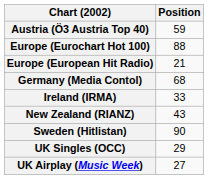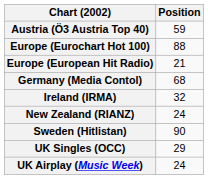 <table class="wikitable sortable plainrowheaders" style="text-align:center">
 <tr>
 <th>Chart (2002)</th>
 <th>Position</th>
 </tr>
 <tr>
 <th scope="row">Austria (Ö3 Austria Top 40)</th>
 <td>59</td>
 </tr>
 <tr>
 <th scope="row">Europe (Eurochart Hot 100)</th>
 <td>88</td>
 </tr>
 <tr>
 <th scope="row">Europe (European Hit Radio)</th>
 <td>21</td>
 </tr>
 <tr>
 <th scope="row">Germany (Media Contol)</th>
 <td>68</td>
 </tr>
 <tr>
 <th scope="row">Ireland (IRMA)</th>
-<td>33</td>
+<td>32</td>
 </tr>
 <tr>
 <th scope="row">New Zealand (RIANZ)</th>
-<td>43</td>
+<td>24</td>
 </tr>
 <tr>
 <th scope="row">Sweden (Hitlistan)</th>
 <td>90</td>
 </tr>
 <tr>
 <th scope="row">UK Singles (OCC)</th>
 <td>29</td>
 </tr>
 <tr>
 <th scope="row">UK Airplay (<em><a href='#'>Music Week</a></em>)</th>
-<td>27</td>
+<td>24</td>
 </tr>
 </table>
